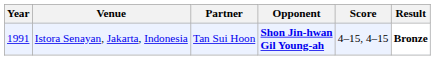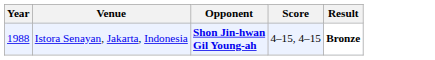 <table class="sortable wikitable" style="font-size: 90%;">
 <tr>
 <th>Year</th>
 <th>Venue</th>
-<th>Partner</th>
 <th>Opponent</th>
 <th>Score</th>
 <th>Result</th>
 </tr>
 <tr style="background:#ECF2FF">
-<td align="center"><a href='#'>1991</a></td>
+<td align="center"><a href='#'>1988</a></td>
 <td align="left"><a href='#'>Istora Senayan</a>, <a href='#'>Jakarta</a>, <a href='#'>Indonesia</a></td>
-<td align="left"> <a href='#'>Tan Sui Hoon</a></td>
 <td align="left"><strong> <a href='#'>Shon Jin-hwan</a><br>  <a href='#'>Gil Young-ah</a></strong></td>
 <td align="left">4–15, 4–15</td>
 <td style="text-align:left; background:white"> <strong>Bronze</strong></td>
 </tr>
 </table>
